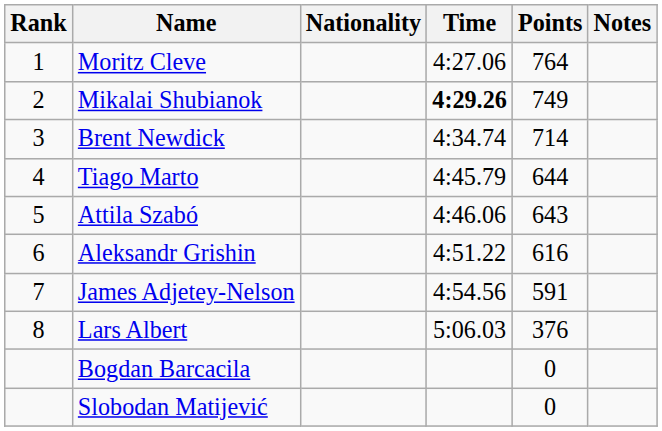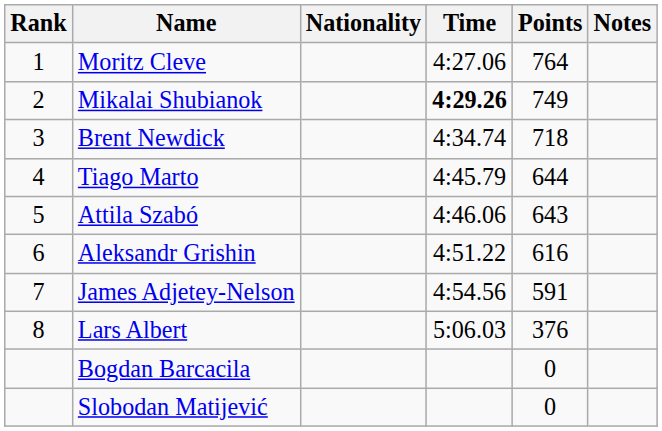 <table class="wikitable sortable" style="text-align:center">
 <tr>
 <th>Rank</th>
 <th>Name</th>
 <th>Nationality</th>
 <th>Time</th>
 <th>Points</th>
 <th>Notes</th>
 </tr>
 <tr>
 <td>1</td>
 <td align="left"><a href='#'>Moritz Cleve</a></td>
 <td align=left></td>
 <td>4:27.06</td>
 <td>764</td>
 <td></td>
 </tr>
 <tr>
 <td>2</td>
 <td align="left"><a href='#'>Mikalai Shubianok</a></td>
 <td align=left></td>
 <td><strong>4:29.26</strong></td>
 <td>749</td>
 <td></td>
 </tr>
 <tr>
 <td>3</td>
 <td align="left"><a href='#'>Brent Newdick</a></td>
 <td align=left></td>
 <td>4:34.74</td>
-<td>714</td>
+<td>718</td>
 <td></td>
 </tr>
 <tr>
 <td>4</td>
 <td align="left"><a href='#'>Tiago Marto</a></td>
 <td align=left></td>
 <td>4:45.79</td>
 <td>644</td>
 <td></td>
 </tr>
 <tr>
 <td>5</td>
 <td align="left"><a href='#'>Attila Szabó</a></td>
 <td align=left></td>
 <td>4:46.06</td>
 <td>643</td>
 <td></td>
 </tr>
 <tr>
 <td>6</td>
 <td align="left"><a href='#'>Aleksandr Grishin</a></td>
 <td align=left></td>
 <td>4:51.22</td>
 <td>616</td>
 <td></td>
 </tr>
 <tr>
 <td>7</td>
 <td align="left"><a href='#'>James Adjetey-Nelson</a></td>
 <td align=left></td>
 <td>4:54.56</td>
 <td>591</td>
 <td></td>
 </tr>
 <tr>
 <td>8</td>
 <td align="left"><a href='#'>Lars Albert</a></td>
 <td align=left></td>
 <td>5:06.03</td>
 <td>376</td>
 <td></td>
 </tr>
 <tr>
 <td></td>
 <td align="left"><a href='#'>Bogdan Barcacila</a></td>
 <td align=left></td>
 <td></td>
 <td>0</td>
 <td></td>
 </tr>
 <tr>
 <td></td>
 <td align="left"><a href='#'>Slobodan Matijević</a></td>
 <td align=left></td>
 <td></td>
 <td>0</td>
 <td></td>
 </tr>
 </table>
